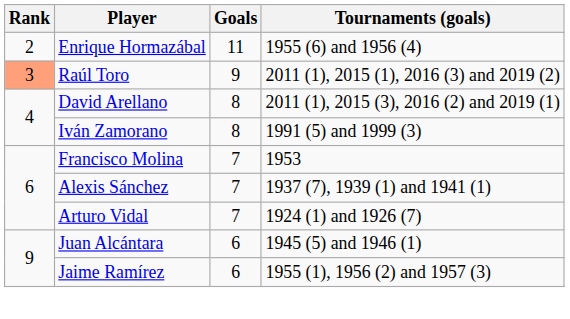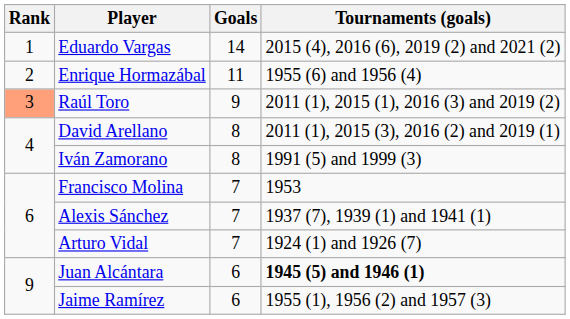 <table class="wikitable" style="text-align: left;">
 <tr>
 <th>Rank</th>
 <th>Player</th>
 <th>Goals</th>
 <th>Tournaments (goals)</th>
+</tr>
+<tr>
+<td align=center>1</td>
+<td><a href='#'>Eduardo Vargas</a></td>
+<td align=center>14</td>
+<td>2015 (4), 2016 (6), 2019 (2) and 2021 (2)</td>
 </tr>
 <tr>
 <td align=center>2</td>
 <td><a href='#'>Enrique Hormazábal</a></td>
 <td align=center>11</td>
 <td>1955 (6) and 1956 (4)</td>
 </tr>
 <tr>
 <td align=center style="background: lightsalmon;">3</td>
 <td><a href='#'>Raúl Toro</a></td>
 <td align=center>9</td>
 <td>2011 (1), 2015 (1), 2016 (3) and 2019 (2)</td>
 </tr>
 <tr>
 <td rowspan=2 align=center>4</td>
 <td><a href='#'>David Arellano</a></td>
 <td align=center>8</td>
 <td>2011 (1), 2015 (3), 2016 (2) and 2019 (1)</td>
 </tr>
 <tr>
 <td><a href='#'>Iván Zamorano</a></td>
 <td align=center>8</td>
 <td>1991 (5) and 1999 (3)</td>
 </tr>
 <tr>
 <td rowspan=3 align=center>6</td>
 <td><a href='#'>Francisco Molina</a></td>
 <td align=center>7</td>
 <td>1953</td>
 </tr>
 <tr>
 <td><a href='#'>Alexis Sánchez</a></td>
 <td align=center>7</td>
 <td>1937 (7), 1939 (1) and 1941 (1)</td>
 </tr>
 <tr>
 <td><a href='#'>Arturo Vidal</a></td>
 <td align=center>7</td>
 <td>1924 (1) and 1926 (7)</td>
 </tr>
 <tr>
 <td rowspan=2 align=center>9</td>
 <td><a href='#'>Juan Alcántara</a></td>
 <td align=center>6</td>
-<td>1945 (5) and 1946 (1)</td>
+<td><strong>1945 (5) and 1946 (1)</strong></td>
 </tr>
 <tr>
 <td><a href='#'>Jaime Ramírez</a></td>
 <td align=center>6</td>
 <td>1955 (1), 1956 (2) and 1957 (3)</td>
 </tr>
 </table>
